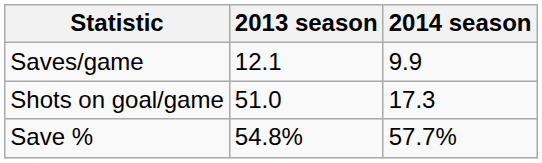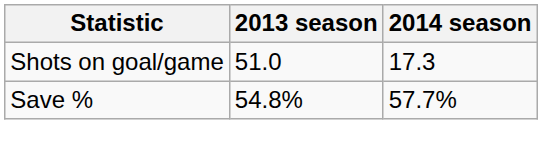 <table class="wikitable">
 <tr>
 <th>Statistic</th>
 <th>2013 season</th>
 <th>2014 season</th>
-</tr>
-<tr>
-<td>Saves/game</td>
-<td>12.1</td>
-<td>9.9</td>
 </tr>
 <tr>
 <td>Shots on goal/game</td>
 <td>51.0</td>
 <td>17.3</td>
 </tr>
 <tr>
 <td>Save %</td>
 <td>54.8%</td>
 <td>57.7%</td>
 </tr>
 </table>
